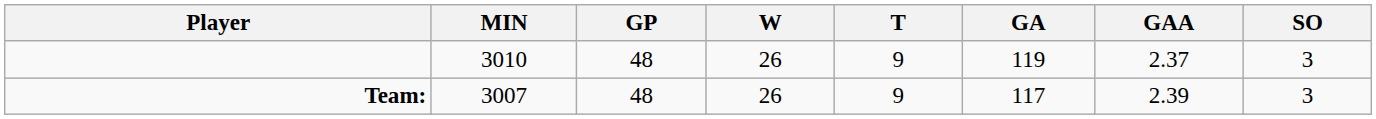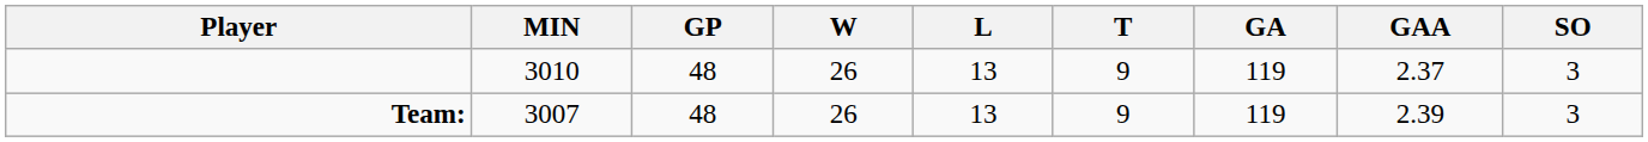 <table class="wikitable sortable" width="60%">
 <tr>
 <th bgcolor="#DDDDFF" width="10%">Player</th>
 <th width="3%" bgcolor="#DDDDFF" title="Minutes played">MIN</th>
 <th width="3%" bgcolor="#DDDDFF" title="Games played in">GP</th>
 <th width="3%" bgcolor="#DDDDFF" title="Wins">W</th>
+<th width="3%" bgcolor="#DDDDFF"title="Losses">L</th>
 <th width="3%" bgcolor="#DDDDFF" title="Ties">T</th>
 <th width="3%" bgcolor="#DDDDFF" title="Goals against">GA</th>
 <th width="3%" bgcolor="#DDDDFF" title="Goals against average">GAA</th>
 <th width="3%" bgcolor="#DDDDFF"title="Shut-outs">SO</th>
 </tr>
 <tr align="center">
 <td align="right"></td>
 <td>3010</td>
 <td>48</td>
 <td>26</td>
+<td>13</td>
 <td>9</td>
 <td>119</td>
 <td>2.37</td>
 <td>3</td>
 </tr>
 <tr align="center">
 <td align="right"><strong>Team:</strong></td>
 <td>3007</td>
 <td>48</td>
 <td>26</td>
+<td>13</td>
 <td>9</td>
-<td>117</td>
+<td>119</td>
 <td>2.39</td>
 <td>3</td>
 </tr>
 </table>
